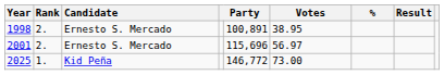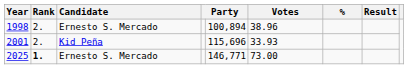 <table class="wikitable">
 <tr>
 <th>Year</th>
 <th width="5px">Rank</th>
 <th style="text-align:left;width: 15em">Candidate</th>
 <th colspan="2">Party</th>
 <th width="100px">Votes</th>
 <th width="50px">%</th>
 <th>Result</th>
 <th></th>
 </tr>
 <tr>
 <td><a href='#'>1998</a></td>
 <td>2.</td>
 <td width="200px" style="text-align:left;">Ernesto S. Mercado</td>
 <td></td>
-<td>100,891</td>
-<td>38.95</td>
+<td>100,894</td>
+<td>38.96</td>
 <td></td>
 <td></td>
 </tr>
 <tr>
 <td><a href='#'>2001</a></td>
 <td>2.</td>
-<td width="200px" style="text-align:left;">Ernesto S. Mercado</td>
+<td width="200px" style="text-align:left;"><a href='#'>Kid Peña</a></td>
 <td></td>
 <td>115,696</td>
-<td>56.97</td>
+<td>33.93</td>
 <td></td>
 <td></td>
 </tr>
 <tr>
 <td><a href='#'>2025</a></td>
-<td>1.</td>
-<td width="200px" style="text-align:left;"><a href='#'>Kid Peña</a></td>
+<td><strong>1.</strong></td>
+<td width="200px" style="text-align:left;">Ernesto S. Mercado</td>
 <td></td>
-<td>146,772</td>
+<td>146,771</td>
 <td>73.00</td>
 <td></td>
 <td></td>
 </tr>
 </table>
